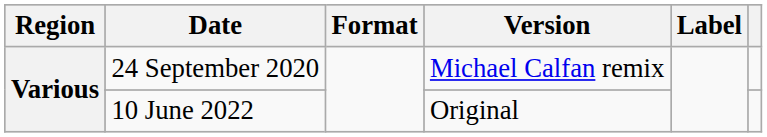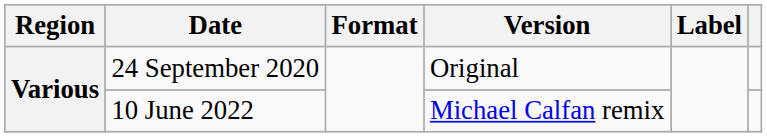 <table class="wikitable plainrowheaders">
 <tr>
 <th>Region</th>
 <th>Date</th>
 <th>Format</th>
 <th>Version</th>
 <th>Label</th>
 <th></th>
 </tr>
 <tr>
 <th rowspan="2" scope="row">Various</th>
 <td>24 September 2020</td>
 <td rowspan="2"></td>
-<td><a href='#'>Michael Calfan</a> remix</td>
+<td>Original</td>
 <td rowspan="2"></td>
 <td></td>
 </tr>
 <tr>
 <td>10 June 2022</td>
-<td>Original</td>
+<td><a href='#'>Michael Calfan</a> remix</td>
 <td></td>
 </tr>
 </table>
